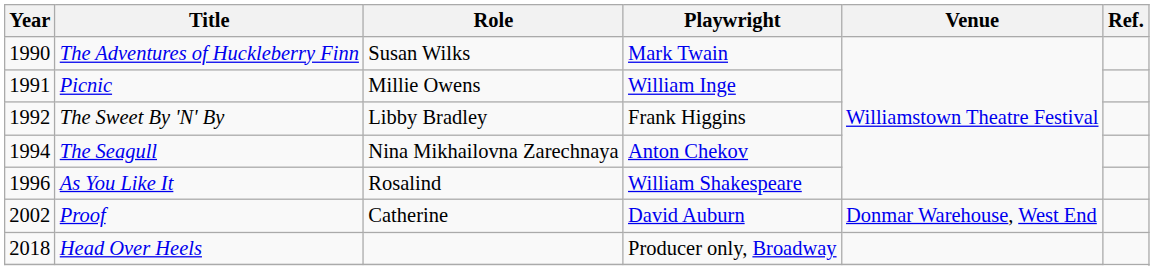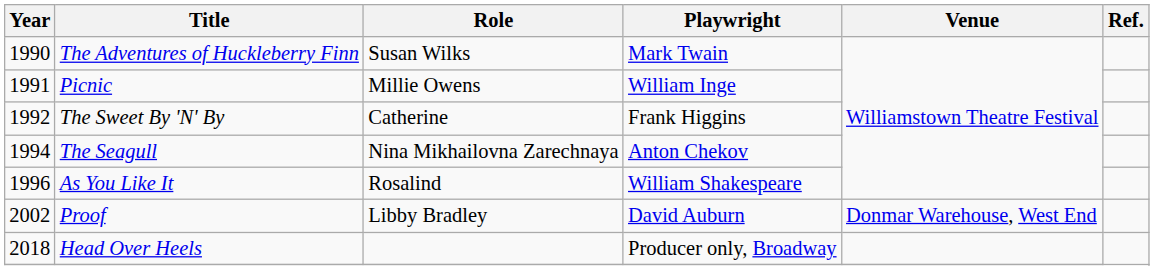 <table class="wikitable sortable">
 <tr>
 <th>Year</th>
 <th>Title</th>
 <th>Role</th>
 <th>Playwright</th>
 <th class="unsortable">Venue</th>
 <th class="unsortable">Ref.</th>
 </tr>
 <tr>
 <td>1990</td>
 <td><em><a href='#'>The Adventures of Huckleberry Finn</a></em></td>
 <td>Susan Wilks</td>
 <td><a href='#'>Mark Twain</a></td>
 <td rowspan="5"><a href='#'>Williamstown Theatre Festival</a></td>
 <td></td>
 </tr>
 <tr>
 <td>1991</td>
 <td><em><a href='#'>Picnic</a></em></td>
 <td>Millie Owens</td>
 <td><a href='#'>William Inge</a></td>
 <td></td>
 </tr>
 <tr>
 <td>1992</td>
 <td><em>The Sweet By 'N' By</em></td>
-<td>Libby Bradley</td>
+<td>Catherine</td>
 <td>Frank Higgins</td>
 <td></td>
 </tr>
 <tr>
 <td>1994</td>
 <td><em><a href='#'>The Seagull</a></em></td>
 <td>Nina Mikhailovna Zarechnaya</td>
 <td><a href='#'>Anton Chekov</a></td>
 <td></td>
 </tr>
 <tr>
 <td>1996</td>
 <td><em><a href='#'>As You Like It</a></em></td>
 <td>Rosalind</td>
 <td><a href='#'>William Shakespeare</a></td>
 <td></td>
 </tr>
 <tr>
 <td>2002</td>
 <td><em><a href='#'>Proof</a></em></td>
-<td>Catherine</td>
+<td>Libby Bradley</td>
 <td><a href='#'>David Auburn</a></td>
 <td><a href='#'>Donmar Warehouse</a>, <a href='#'>West End</a></td>
 <td></td>
 </tr>
 <tr>
 <td>2018</td>
 <td><em><a href='#'>Head Over Heels</a></em></td>
 <td></td>
 <td>Producer only, <a href='#'>Broadway</a></td>
 <td></td>
 </tr>
 <tr>
 </tr>
 </table>
